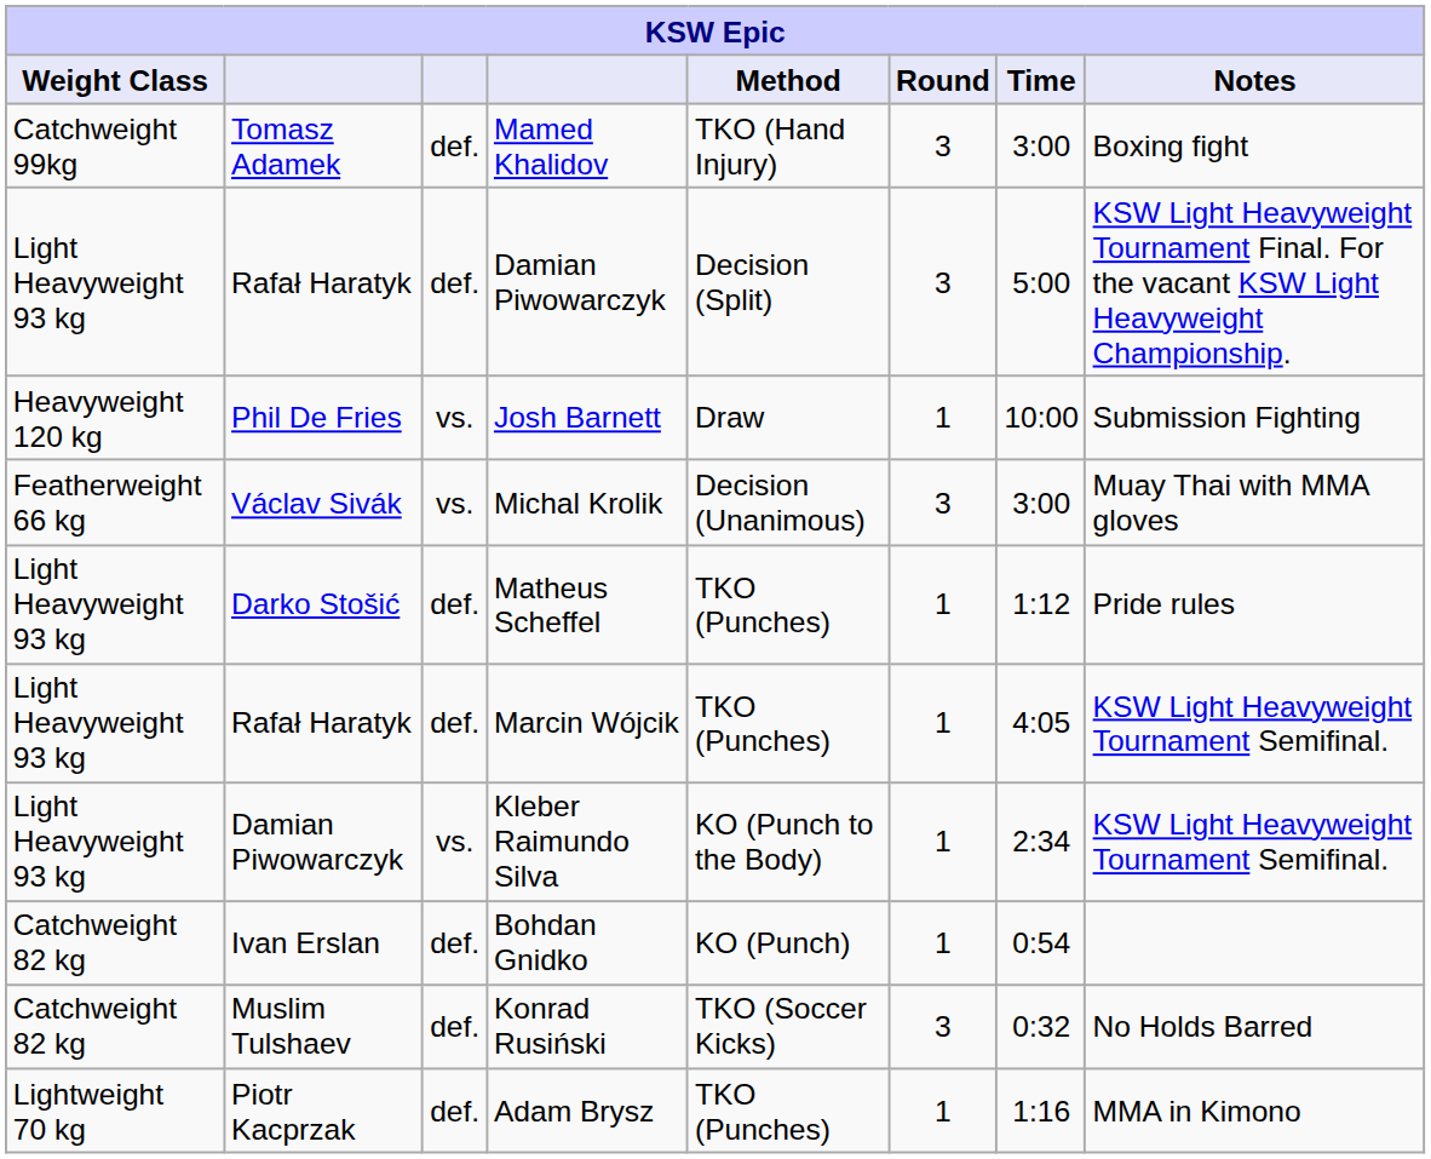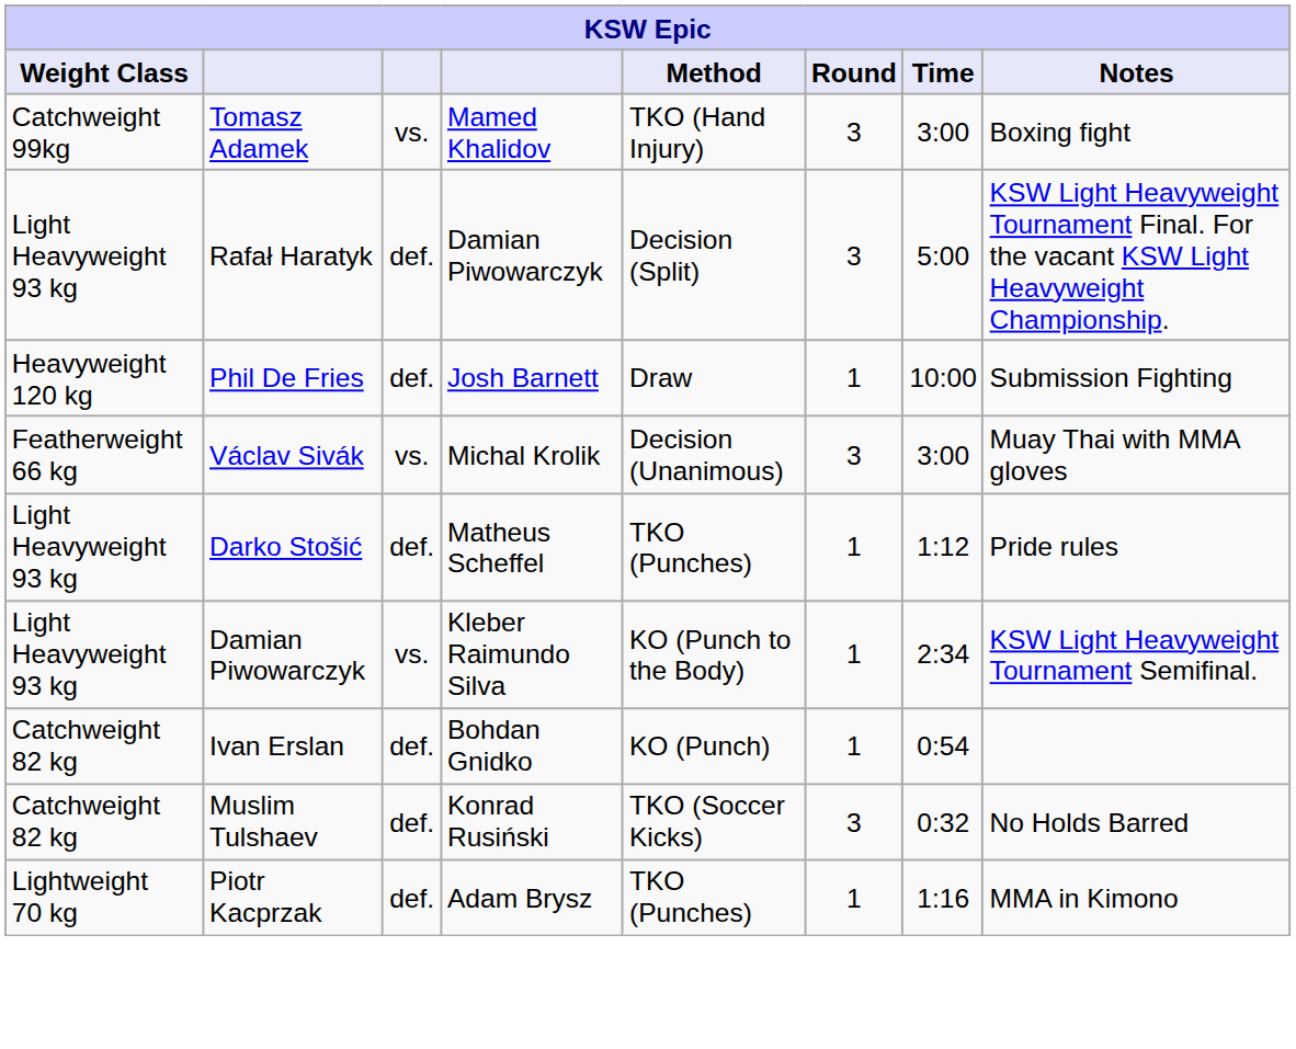 <table class="wikitable" style="font-size: 80%;">
 <tr>
 <th colspan="8" style="background-color: #ccf; color: #000080; text-align: center;"><strong>KSW Epic</strong></th>
 </tr>
 <tr>
 <th colspan="1" style="background-color: #E6E8FA; color: #000000; text-align: center;">Weight Class</th>
 <th colspan="1" style="background-color: #E6E8FA; color: #000000; text-align: center;"></th>
 <th colspan="1" style="background-color: #E6E8FA; color: #000000; text-align: center;"></th>
 <th colspan="1" style="background-color: #E6E8FA; color: #000000; text-align: center;"></th>
 <th colspan="1" style="background-color: #E6E8FA; color: #000000; text-align: center;">Method</th>
 <th colspan="1" style="background-color: #E6E8FA; color: #000000; text-align: center;">Round</th>
 <th colspan="1" style="background-color: #E6E8FA; color: #000000; text-align: center;">Time</th>
 <th colspan="1" style="background-color: #E6E8FA; color: #000000; text-align: center;">Notes</th>
 </tr>
 <tr>
 <td>Catchweight 99kg</td>
 <td> <a href='#'>Tomasz Adamek</a></td>
-<td align=center>def.</td>
+<td align=center>vs.</td>
 <td> <a href='#'>Mamed Khalidov</a></td>
 <td>TKO (Hand Injury)</td>
 <td align=center>3</td>
 <td align=center>3:00</td>
 <td>Boxing fight</td>
 </tr>
 <tr>
 <td>Light Heavyweight 93 kg</td>
 <td> Rafał Haratyk</td>
 <td align=center>def.</td>
 <td> Damian Piwowarczyk</td>
 <td>Decision (Split)</td>
 <td align=center>3</td>
 <td align=center>5:00</td>
 <td><a href='#'>KSW Light Heavyweight Tournament</a> Final. For the vacant <a href='#'>KSW Light Heavyweight Championship</a>.</td>
 </tr>
 <tr>
 <td>Heavyweight 120 kg</td>
 <td> <a href='#'>Phil De Fries</a></td>
-<td align=center>vs.</td>
+<td align=center>def.</td>
 <td> <a href='#'>Josh Barnett</a></td>
 <td>Draw</td>
 <td align=center>1</td>
 <td align=center>10:00</td>
 <td>Submission Fighting</td>
 </tr>
 <tr>
 <td>Featherweight 66 kg</td>
 <td> <a href='#'>Václav Sivák</a></td>
 <td align=center>vs.</td>
 <td> Michal Krolik</td>
 <td>Decision (Unanimous)</td>
 <td align=center>3</td>
 <td align=center>3:00</td>
 <td>Muay Thai with MMA gloves</td>
 </tr>
 <tr>
 <td>Light Heavyweight 93 kg</td>
 <td> <a href='#'>Darko Stošić</a></td>
 <td align=center>def.</td>
 <td> Matheus Scheffel</td>
 <td>TKO (Punches)</td>
 <td align=center>1</td>
 <td align=center>1:12</td>
 <td>Pride rules</td>
-</tr>
-<tr>
-<td>Light Heavyweight 93 kg</td>
-<td> Rafał Haratyk</td>
-<td align=center>def.</td>
-<td> Marcin Wójcik</td>
-<td>TKO (Punches)</td>
-<td align=center>1</td>
-<td align=center>4:05</td>
-<td><a href='#'>KSW Light Heavyweight Tournament</a> Semifinal.</td>
 </tr>
 <tr>
 <td>Light Heavyweight 93 kg</td>
 <td> Damian Piwowarczyk</td>
 <td align=center>vs.</td>
 <td> Kleber Raimundo Silva</td>
 <td>KO (Punch to the Body)</td>
 <td align=center>1</td>
 <td align=center>2:34</td>
 <td><a href='#'>KSW Light Heavyweight Tournament</a> Semifinal.</td>
 </tr>
 <tr>
 <td>Catchweight 82 kg</td>
 <td> Ivan Erslan</td>
 <td align=center>def.</td>
 <td> Bohdan Gnidko</td>
 <td>KO (Punch)</td>
 <td align=center>1</td>
 <td align=center>0:54</td>
 <td></td>
 </tr>
 <tr>
 <td>Catchweight 82 kg</td>
 <td> Muslim Tulshaev</td>
 <td align=center>def.</td>
 <td> Konrad Rusiński</td>
 <td>TKO (Soccer Kicks)</td>
 <td align=center>3</td>
 <td align=center>0:32</td>
 <td>No Holds Barred</td>
 </tr>
 <tr>
 <td>Lightweight 70 kg</td>
 <td> Piotr Kacprzak</td>
 <td align=center>def.</td>
 <td> Adam Brysz</td>
 <td>TKO (Punches)</td>
 <td align=center>1</td>
 <td align=center>1:16</td>
 <td>MMA in Kimono</td>
 </tr>
 </table>
